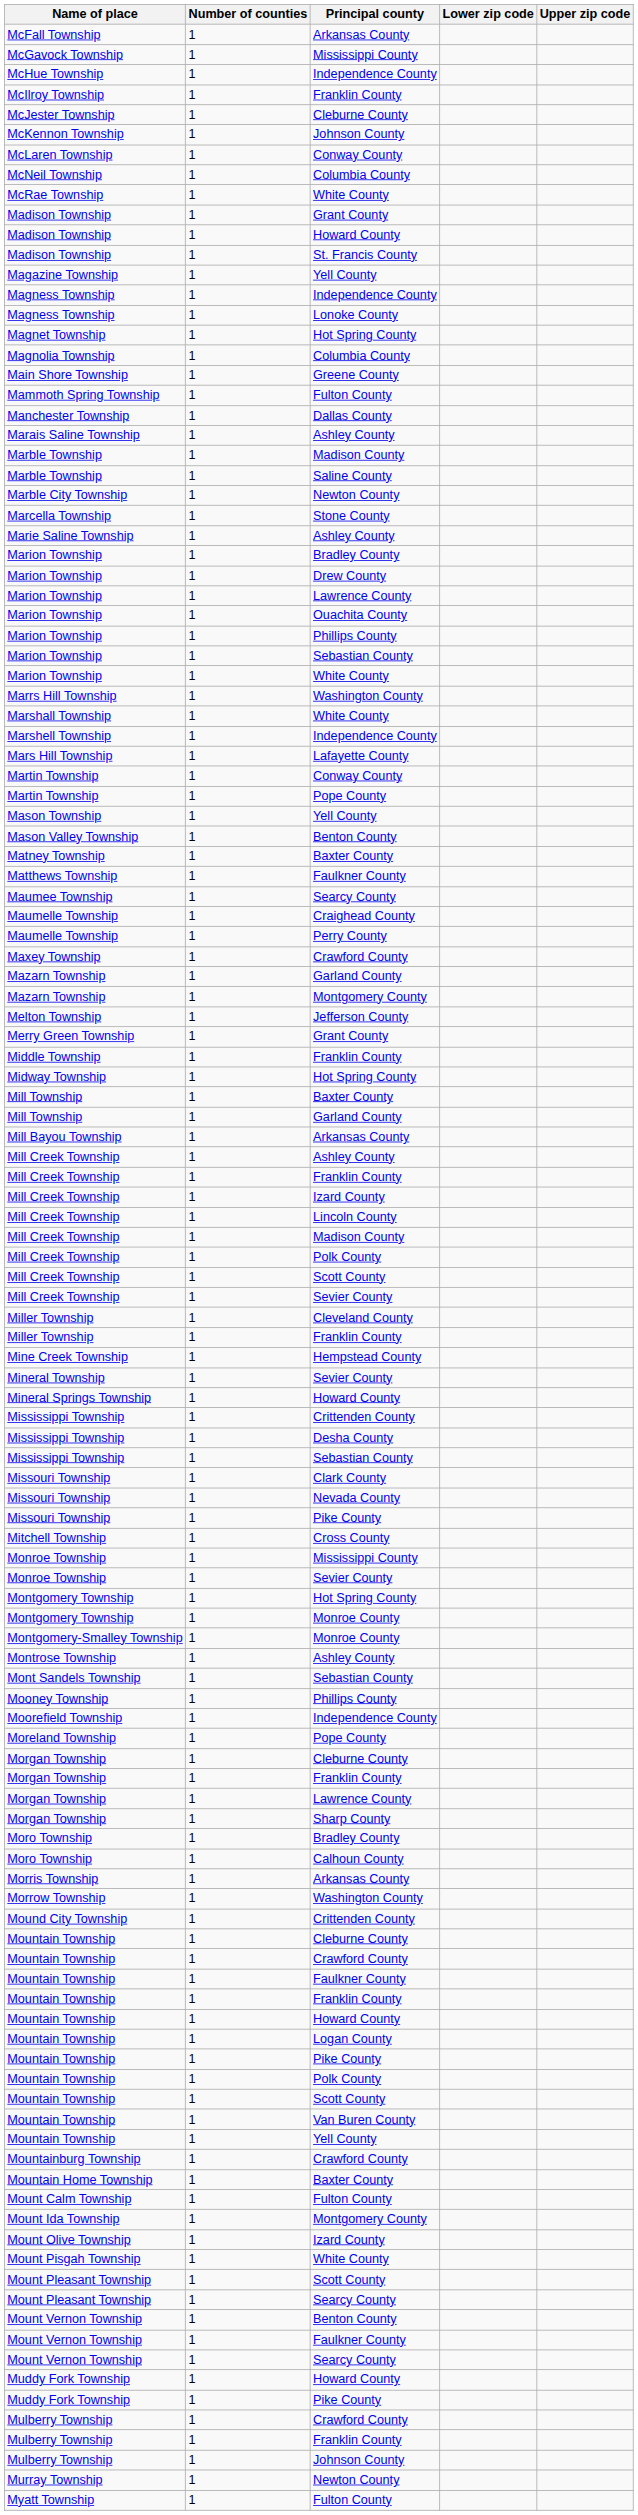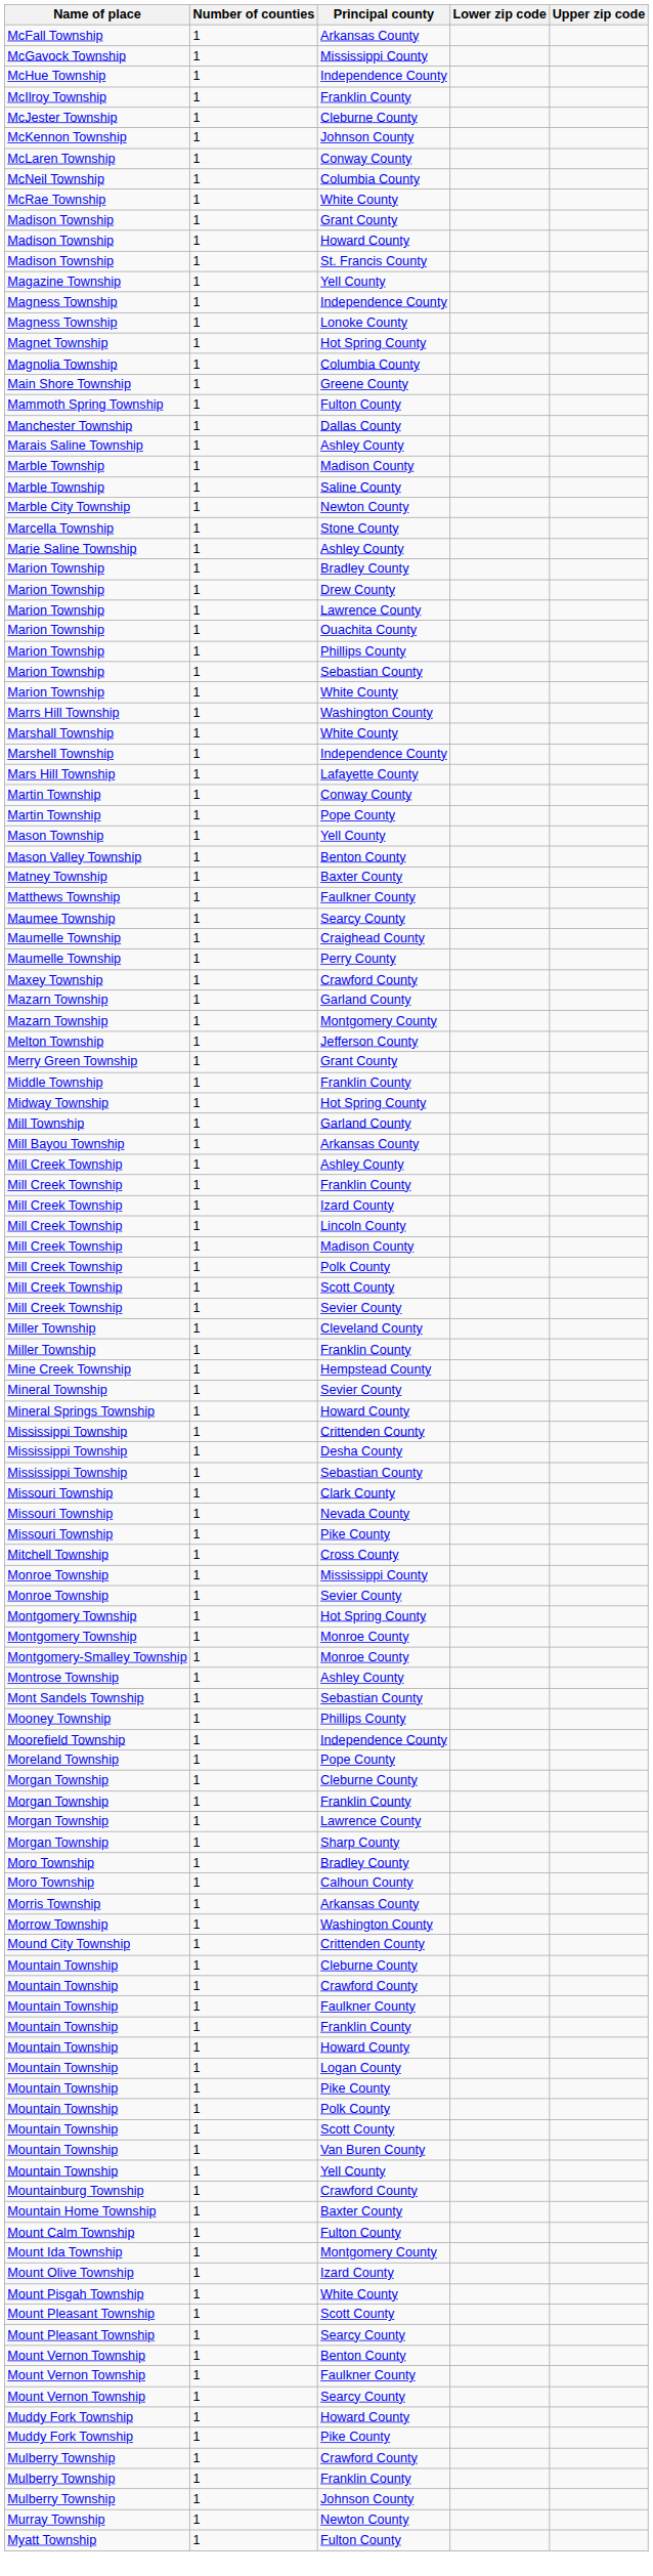 <table class="wikitable">
 <tr>
 <th>Name of place</th>
 <th>Number of counties</th>
 <th>Principal county</th>
 <th>Lower zip code</th>
 <th>Upper zip code</th>
 </tr>
 <tr>
 <td><a href='#'>McFall Township</a></td>
 <td>1</td>
 <td><a href='#'>Arkansas County</a></td>
 <td> </td>
 <td> </td>
 </tr>
 <tr>
 <td><a href='#'>McGavock Township</a></td>
 <td>1</td>
 <td><a href='#'>Mississippi County</a></td>
 <td> </td>
 <td> </td>
 </tr>
 <tr>
 <td><a href='#'>McHue Township</a></td>
 <td>1</td>
 <td><a href='#'>Independence County</a></td>
 <td> </td>
 <td> </td>
 </tr>
 <tr>
 <td><a href='#'>McIlroy Township</a></td>
 <td>1</td>
 <td><a href='#'>Franklin County</a></td>
 <td> </td>
 <td> </td>
 </tr>
 <tr>
 <td><a href='#'>McJester Township</a></td>
 <td>1</td>
 <td><a href='#'>Cleburne County</a></td>
 <td> </td>
 <td> </td>
 </tr>
 <tr>
 <td><a href='#'>McKennon Township</a></td>
 <td>1</td>
 <td><a href='#'>Johnson County</a></td>
 <td> </td>
 <td> </td>
 </tr>
 <tr>
 <td><a href='#'>McLaren Township</a></td>
 <td>1</td>
 <td><a href='#'>Conway County</a></td>
 <td> </td>
 <td> </td>
 </tr>
 <tr>
 <td><a href='#'>McNeil Township</a></td>
 <td>1</td>
 <td><a href='#'>Columbia County</a></td>
 <td> </td>
 <td> </td>
 </tr>
 <tr>
 <td><a href='#'>McRae Township</a></td>
 <td>1</td>
 <td><a href='#'>White County</a></td>
 <td> </td>
 <td> </td>
 </tr>
 <tr>
 <td><a href='#'>Madison Township</a></td>
 <td>1</td>
 <td><a href='#'>Grant County</a></td>
 <td> </td>
 <td> </td>
 </tr>
 <tr>
 <td><a href='#'>Madison Township</a></td>
 <td>1</td>
 <td><a href='#'>Howard County</a></td>
 <td> </td>
 <td> </td>
 </tr>
 <tr>
 <td><a href='#'>Madison Township</a></td>
 <td>1</td>
 <td><a href='#'>St. Francis County</a></td>
 <td> </td>
 <td> </td>
 </tr>
 <tr>
 <td><a href='#'>Magazine Township</a></td>
 <td>1</td>
 <td><a href='#'>Yell County</a></td>
 <td> </td>
 <td> </td>
 </tr>
 <tr>
 <td><a href='#'>Magness Township</a></td>
 <td>1</td>
 <td><a href='#'>Independence County</a></td>
 <td> </td>
 <td> </td>
 </tr>
 <tr>
 <td><a href='#'>Magness Township</a></td>
 <td>1</td>
 <td><a href='#'>Lonoke County</a></td>
 <td> </td>
 <td> </td>
 </tr>
 <tr>
 <td><a href='#'>Magnet Township</a></td>
 <td>1</td>
 <td><a href='#'>Hot Spring County</a></td>
 <td> </td>
 <td> </td>
 </tr>
 <tr>
 <td><a href='#'>Magnolia Township</a></td>
 <td>1</td>
 <td><a href='#'>Columbia County</a></td>
 <td> </td>
 <td> </td>
 </tr>
 <tr>
 <td><a href='#'>Main Shore Township</a></td>
 <td>1</td>
 <td><a href='#'>Greene County</a></td>
 <td> </td>
 <td> </td>
 </tr>
 <tr>
 <td><a href='#'>Mammoth Spring Township</a></td>
 <td>1</td>
 <td><a href='#'>Fulton County</a></td>
 <td> </td>
 <td> </td>
 </tr>
 <tr>
 <td><a href='#'>Manchester Township</a></td>
 <td>1</td>
 <td><a href='#'>Dallas County</a></td>
 <td> </td>
 <td> </td>
 </tr>
 <tr>
 <td><a href='#'>Marais Saline Township</a></td>
 <td>1</td>
 <td><a href='#'>Ashley County</a></td>
 <td> </td>
 <td> </td>
 </tr>
 <tr>
 <td><a href='#'>Marble Township</a></td>
 <td>1</td>
 <td><a href='#'>Madison County</a></td>
 <td> </td>
 <td> </td>
 </tr>
 <tr>
 <td><a href='#'>Marble Township</a></td>
 <td>1</td>
 <td><a href='#'>Saline County</a></td>
 <td> </td>
 <td> </td>
 </tr>
 <tr>
 <td><a href='#'>Marble City Township</a></td>
 <td>1</td>
 <td><a href='#'>Newton County</a></td>
 <td> </td>
 <td> </td>
 </tr>
 <tr>
 <td><a href='#'>Marcella Township</a></td>
 <td>1</td>
 <td><a href='#'>Stone County</a></td>
 <td> </td>
 <td> </td>
 </tr>
 <tr>
 <td><a href='#'>Marie Saline Township</a></td>
 <td>1</td>
 <td><a href='#'>Ashley County</a></td>
 <td> </td>
 <td> </td>
 </tr>
 <tr>
 <td><a href='#'>Marion Township</a></td>
 <td>1</td>
 <td><a href='#'>Bradley County</a></td>
 <td> </td>
 <td> </td>
 </tr>
 <tr>
 <td><a href='#'>Marion Township</a></td>
 <td>1</td>
 <td><a href='#'>Drew County</a></td>
 <td> </td>
 <td> </td>
 </tr>
 <tr>
 <td><a href='#'>Marion Township</a></td>
 <td>1</td>
 <td><a href='#'>Lawrence County</a></td>
 <td> </td>
 <td> </td>
 </tr>
 <tr>
 <td><a href='#'>Marion Township</a></td>
 <td>1</td>
 <td><a href='#'>Ouachita County</a></td>
 <td> </td>
 <td> </td>
 </tr>
 <tr>
 <td><a href='#'>Marion Township</a></td>
 <td>1</td>
 <td><a href='#'>Phillips County</a></td>
 <td> </td>
 <td> </td>
 </tr>
 <tr>
 <td><a href='#'>Marion Township</a></td>
 <td>1</td>
 <td><a href='#'>Sebastian County</a></td>
 <td> </td>
 <td> </td>
 </tr>
 <tr>
 <td><a href='#'>Marion Township</a></td>
 <td>1</td>
 <td><a href='#'>White County</a></td>
 <td> </td>
 <td> </td>
 </tr>
 <tr>
 <td><a href='#'>Marrs Hill Township</a></td>
 <td>1</td>
 <td><a href='#'>Washington County</a></td>
 <td> </td>
 <td> </td>
 </tr>
 <tr>
 <td><a href='#'>Marshall Township</a></td>
 <td>1</td>
 <td><a href='#'>White County</a></td>
 <td> </td>
 <td> </td>
 </tr>
 <tr>
 <td><a href='#'>Marshell Township</a></td>
 <td>1</td>
 <td><a href='#'>Independence County</a></td>
 <td> </td>
 <td> </td>
 </tr>
 <tr>
 <td><a href='#'>Mars Hill Township</a></td>
 <td>1</td>
 <td><a href='#'>Lafayette County</a></td>
 <td> </td>
 <td> </td>
 </tr>
 <tr>
 <td><a href='#'>Martin Township</a></td>
 <td>1</td>
 <td><a href='#'>Conway County</a></td>
 <td> </td>
 <td> </td>
 </tr>
 <tr>
 <td><a href='#'>Martin Township</a></td>
 <td>1</td>
 <td><a href='#'>Pope County</a></td>
 <td> </td>
 <td> </td>
 </tr>
 <tr>
 <td><a href='#'>Mason Township</a></td>
 <td>1</td>
 <td><a href='#'>Yell County</a></td>
 <td> </td>
 <td> </td>
 </tr>
 <tr>
 <td><a href='#'>Mason Valley Township</a></td>
 <td>1</td>
 <td><a href='#'>Benton County</a></td>
 <td> </td>
 <td> </td>
 </tr>
 <tr>
 <td><a href='#'>Matney Township</a></td>
 <td>1</td>
 <td><a href='#'>Baxter County</a></td>
 <td> </td>
 <td> </td>
 </tr>
 <tr>
 <td><a href='#'>Matthews Township</a></td>
 <td>1</td>
 <td><a href='#'>Faulkner County</a></td>
 <td> </td>
 <td> </td>
 </tr>
 <tr>
 <td><a href='#'>Maumee Township</a></td>
 <td>1</td>
 <td><a href='#'>Searcy County</a></td>
 <td> </td>
 <td> </td>
 </tr>
 <tr>
 <td><a href='#'>Maumelle Township</a></td>
 <td>1</td>
 <td><a href='#'>Craighead County</a></td>
 <td> </td>
 <td> </td>
 </tr>
 <tr>
 <td><a href='#'>Maumelle Township</a></td>
 <td>1</td>
 <td><a href='#'>Perry County</a></td>
 <td> </td>
 <td> </td>
 </tr>
 <tr>
 <td><a href='#'>Maxey Township</a></td>
 <td>1</td>
 <td><a href='#'>Crawford County</a></td>
 <td> </td>
 <td> </td>
 </tr>
 <tr>
 <td><a href='#'>Mazarn Township</a></td>
 <td>1</td>
 <td><a href='#'>Garland County</a></td>
 <td> </td>
 <td> </td>
 </tr>
 <tr>
 <td><a href='#'>Mazarn Township</a></td>
 <td>1</td>
 <td><a href='#'>Montgomery County</a></td>
 <td> </td>
 <td> </td>
 </tr>
 <tr>
 <td><a href='#'>Melton Township</a></td>
 <td>1</td>
 <td><a href='#'>Jefferson County</a></td>
 <td> </td>
 <td> </td>
 </tr>
 <tr>
 <td><a href='#'>Merry Green Township</a></td>
 <td>1</td>
 <td><a href='#'>Grant County</a></td>
 <td> </td>
 <td> </td>
 </tr>
 <tr>
 <td><a href='#'>Middle Township</a></td>
 <td>1</td>
 <td><a href='#'>Franklin County</a></td>
 <td> </td>
 <td> </td>
 </tr>
 <tr>
 <td><a href='#'>Midway Township</a></td>
 <td>1</td>
 <td><a href='#'>Hot Spring County</a></td>
-<td> </td>
-<td> </td>
-</tr>
-<tr>
-<td><a href='#'>Mill Township</a></td>
-<td>1</td>
-<td><a href='#'>Baxter County</a></td>
 <td> </td>
 <td> </td>
 </tr>
 <tr>
 <td><a href='#'>Mill Township</a></td>
 <td>1</td>
 <td><a href='#'>Garland County</a></td>
 <td> </td>
 <td> </td>
 </tr>
 <tr>
 <td><a href='#'>Mill Bayou Township</a></td>
 <td>1</td>
 <td><a href='#'>Arkansas County</a></td>
 <td> </td>
 <td> </td>
 </tr>
 <tr>
 <td><a href='#'>Mill Creek Township</a></td>
 <td>1</td>
 <td><a href='#'>Ashley County</a></td>
 <td> </td>
 <td> </td>
 </tr>
 <tr>
 <td><a href='#'>Mill Creek Township</a></td>
 <td>1</td>
 <td><a href='#'>Franklin County</a></td>
 <td> </td>
 <td> </td>
 </tr>
 <tr>
 <td><a href='#'>Mill Creek Township</a></td>
 <td>1</td>
 <td><a href='#'>Izard County</a></td>
 <td> </td>
 <td> </td>
 </tr>
 <tr>
 <td><a href='#'>Mill Creek Township</a></td>
 <td>1</td>
 <td><a href='#'>Lincoln County</a></td>
 <td> </td>
 <td> </td>
 </tr>
 <tr>
 <td><a href='#'>Mill Creek Township</a></td>
 <td>1</td>
 <td><a href='#'>Madison County</a></td>
 <td> </td>
 <td> </td>
 </tr>
 <tr>
 <td><a href='#'>Mill Creek Township</a></td>
 <td>1</td>
 <td><a href='#'>Polk County</a></td>
 <td> </td>
 <td> </td>
 </tr>
 <tr>
 <td><a href='#'>Mill Creek Township</a></td>
 <td>1</td>
 <td><a href='#'>Scott County</a></td>
 <td> </td>
 <td> </td>
 </tr>
 <tr>
 <td><a href='#'>Mill Creek Township</a></td>
 <td>1</td>
 <td><a href='#'>Sevier County</a></td>
 <td> </td>
 <td> </td>
 </tr>
 <tr>
 <td><a href='#'>Miller Township</a></td>
 <td>1</td>
 <td><a href='#'>Cleveland County</a></td>
 <td> </td>
 <td> </td>
 </tr>
 <tr>
 <td><a href='#'>Miller Township</a></td>
 <td>1</td>
 <td><a href='#'>Franklin County</a></td>
 <td> </td>
 <td> </td>
 </tr>
 <tr>
 <td><a href='#'>Mine Creek Township</a></td>
 <td>1</td>
 <td><a href='#'>Hempstead County</a></td>
 <td> </td>
 <td> </td>
 </tr>
 <tr>
 <td><a href='#'>Mineral Township</a></td>
 <td>1</td>
 <td><a href='#'>Sevier County</a></td>
 <td> </td>
 <td> </td>
 </tr>
 <tr>
 <td><a href='#'>Mineral Springs Township</a></td>
 <td>1</td>
 <td><a href='#'>Howard County</a></td>
 <td> </td>
 <td> </td>
 </tr>
 <tr>
 <td><a href='#'>Mississippi Township</a></td>
 <td>1</td>
 <td><a href='#'>Crittenden County</a></td>
 <td> </td>
 <td> </td>
 </tr>
 <tr>
 <td><a href='#'>Mississippi Township</a></td>
 <td>1</td>
 <td><a href='#'>Desha County</a></td>
 <td> </td>
 <td> </td>
 </tr>
 <tr>
 <td><a href='#'>Mississippi Township</a></td>
 <td>1</td>
 <td><a href='#'>Sebastian County</a></td>
 <td> </td>
 <td> </td>
 </tr>
 <tr>
 <td><a href='#'>Missouri Township</a></td>
 <td>1</td>
 <td><a href='#'>Clark County</a></td>
 <td> </td>
 <td> </td>
 </tr>
 <tr>
 <td><a href='#'>Missouri Township</a></td>
 <td>1</td>
 <td><a href='#'>Nevada County</a></td>
 <td> </td>
 <td> </td>
 </tr>
 <tr>
 <td><a href='#'>Missouri Township</a></td>
 <td>1</td>
 <td><a href='#'>Pike County</a></td>
 <td> </td>
 <td> </td>
 </tr>
 <tr>
 <td><a href='#'>Mitchell Township</a></td>
 <td>1</td>
 <td><a href='#'>Cross County</a></td>
 <td> </td>
 <td> </td>
 </tr>
 <tr>
 <td><a href='#'>Monroe Township</a></td>
 <td>1</td>
 <td><a href='#'>Mississippi County</a></td>
 <td> </td>
 <td> </td>
 </tr>
 <tr>
 <td><a href='#'>Monroe Township</a></td>
 <td>1</td>
 <td><a href='#'>Sevier County</a></td>
 <td> </td>
 <td> </td>
 </tr>
 <tr>
 <td><a href='#'>Montgomery Township</a></td>
 <td>1</td>
 <td><a href='#'>Hot Spring County</a></td>
 <td> </td>
 <td> </td>
 </tr>
 <tr>
 <td><a href='#'>Montgomery Township</a></td>
 <td>1</td>
 <td><a href='#'>Monroe County</a></td>
 <td> </td>
 <td> </td>
 </tr>
 <tr>
 <td><a href='#'>Montgomery-Smalley Township</a></td>
 <td>1</td>
 <td><a href='#'>Monroe County</a></td>
 <td> </td>
 <td> </td>
 </tr>
 <tr>
 <td><a href='#'>Montrose Township</a></td>
 <td>1</td>
 <td><a href='#'>Ashley County</a></td>
 <td> </td>
 <td> </td>
 </tr>
 <tr>
 <td><a href='#'>Mont Sandels Township</a></td>
 <td>1</td>
 <td><a href='#'>Sebastian County</a></td>
 <td> </td>
 <td> </td>
 </tr>
 <tr>
 <td><a href='#'>Mooney Township</a></td>
 <td>1</td>
 <td><a href='#'>Phillips County</a></td>
 <td> </td>
 <td> </td>
 </tr>
 <tr>
 <td><a href='#'>Moorefield Township</a></td>
 <td>1</td>
 <td><a href='#'>Independence County</a></td>
 <td> </td>
 <td> </td>
 </tr>
 <tr>
 <td><a href='#'>Moreland Township</a></td>
 <td>1</td>
 <td><a href='#'>Pope County</a></td>
 <td> </td>
 <td> </td>
 </tr>
 <tr>
 <td><a href='#'>Morgan Township</a></td>
 <td>1</td>
 <td><a href='#'>Cleburne County</a></td>
 <td> </td>
 <td> </td>
 </tr>
 <tr>
 <td><a href='#'>Morgan Township</a></td>
 <td>1</td>
 <td><a href='#'>Franklin County</a></td>
 <td> </td>
 <td> </td>
 </tr>
 <tr>
 <td><a href='#'>Morgan Township</a></td>
 <td>1</td>
 <td><a href='#'>Lawrence County</a></td>
 <td> </td>
 <td> </td>
 </tr>
 <tr>
 <td><a href='#'>Morgan Township</a></td>
 <td>1</td>
 <td><a href='#'>Sharp County</a></td>
 <td> </td>
 <td> </td>
 </tr>
 <tr>
 <td><a href='#'>Moro Township</a></td>
 <td>1</td>
 <td><a href='#'>Bradley County</a></td>
 <td> </td>
 <td> </td>
 </tr>
 <tr>
 <td><a href='#'>Moro Township</a></td>
 <td>1</td>
 <td><a href='#'>Calhoun County</a></td>
 <td> </td>
 <td> </td>
 </tr>
 <tr>
 <td><a href='#'>Morris Township</a></td>
 <td>1</td>
 <td><a href='#'>Arkansas County</a></td>
 <td> </td>
 <td> </td>
 </tr>
 <tr>
 <td><a href='#'>Morrow Township</a></td>
 <td>1</td>
 <td><a href='#'>Washington County</a></td>
 <td> </td>
 <td> </td>
 </tr>
 <tr>
 <td><a href='#'>Mound City Township</a></td>
 <td>1</td>
 <td><a href='#'>Crittenden County</a></td>
 <td> </td>
 <td> </td>
 </tr>
 <tr>
 <td><a href='#'>Mountain Township</a></td>
 <td>1</td>
 <td><a href='#'>Cleburne County</a></td>
 <td> </td>
 <td> </td>
 </tr>
 <tr>
 <td><a href='#'>Mountain Township</a></td>
 <td>1</td>
 <td><a href='#'>Crawford County</a></td>
 <td> </td>
 <td> </td>
 </tr>
 <tr>
 <td><a href='#'>Mountain Township</a></td>
 <td>1</td>
 <td><a href='#'>Faulkner County</a></td>
 <td> </td>
 <td> </td>
 </tr>
 <tr>
 <td><a href='#'>Mountain Township</a></td>
 <td>1</td>
 <td><a href='#'>Franklin County</a></td>
 <td> </td>
 <td> </td>
 </tr>
 <tr>
 <td><a href='#'>Mountain Township</a></td>
 <td>1</td>
 <td><a href='#'>Howard County</a></td>
 <td> </td>
 <td> </td>
 </tr>
 <tr>
 <td><a href='#'>Mountain Township</a></td>
 <td>1</td>
 <td><a href='#'>Logan County</a></td>
 <td> </td>
 <td> </td>
 </tr>
 <tr>
 <td><a href='#'>Mountain Township</a></td>
 <td>1</td>
 <td><a href='#'>Pike County</a></td>
 <td> </td>
 <td> </td>
 </tr>
 <tr>
 <td><a href='#'>Mountain Township</a></td>
 <td>1</td>
 <td><a href='#'>Polk County</a></td>
 <td> </td>
 <td> </td>
 </tr>
 <tr>
 <td><a href='#'>Mountain Township</a></td>
 <td>1</td>
 <td><a href='#'>Scott County</a></td>
 <td> </td>
 <td> </td>
 </tr>
 <tr>
 <td><a href='#'>Mountain Township</a></td>
 <td>1</td>
 <td><a href='#'>Van Buren County</a></td>
 <td> </td>
 <td> </td>
 </tr>
 <tr>
 <td><a href='#'>Mountain Township</a></td>
 <td>1</td>
 <td><a href='#'>Yell County</a></td>
 <td> </td>
 <td> </td>
 </tr>
 <tr>
 <td><a href='#'>Mountainburg Township</a></td>
 <td>1</td>
 <td><a href='#'>Crawford County</a></td>
 <td> </td>
 <td> </td>
 </tr>
 <tr>
 <td><a href='#'>Mountain Home Township</a></td>
 <td>1</td>
 <td><a href='#'>Baxter County</a></td>
 <td> </td>
 <td> </td>
 </tr>
 <tr>
 <td><a href='#'>Mount Calm Township</a></td>
 <td>1</td>
 <td><a href='#'>Fulton County</a></td>
 <td> </td>
 <td> </td>
 </tr>
 <tr>
 <td><a href='#'>Mount Ida Township</a></td>
 <td>1</td>
 <td><a href='#'>Montgomery County</a></td>
 <td> </td>
 <td> </td>
 </tr>
 <tr>
 <td><a href='#'>Mount Olive Township</a></td>
 <td>1</td>
 <td><a href='#'>Izard County</a></td>
 <td> </td>
 <td> </td>
 </tr>
 <tr>
 <td><a href='#'>Mount Pisgah Township</a></td>
 <td>1</td>
 <td><a href='#'>White County</a></td>
 <td> </td>
 <td> </td>
 </tr>
 <tr>
 <td><a href='#'>Mount Pleasant Township</a></td>
 <td>1</td>
 <td><a href='#'>Scott County</a></td>
 <td> </td>
 <td> </td>
 </tr>
 <tr>
 <td><a href='#'>Mount Pleasant Township</a></td>
 <td>1</td>
 <td><a href='#'>Searcy County</a></td>
 <td> </td>
 <td> </td>
 </tr>
 <tr>
 <td><a href='#'>Mount Vernon Township</a></td>
 <td>1</td>
 <td><a href='#'>Benton County</a></td>
 <td> </td>
 <td> </td>
 </tr>
 <tr>
 <td><a href='#'>Mount Vernon Township</a></td>
 <td>1</td>
 <td><a href='#'>Faulkner County</a></td>
 <td> </td>
 <td> </td>
 </tr>
 <tr>
 <td><a href='#'>Mount Vernon Township</a></td>
 <td>1</td>
 <td><a href='#'>Searcy County</a></td>
 <td> </td>
 <td> </td>
 </tr>
 <tr>
 <td><a href='#'>Muddy Fork Township</a></td>
 <td>1</td>
 <td><a href='#'>Howard County</a></td>
 <td> </td>
 <td> </td>
 </tr>
 <tr>
 <td><a href='#'>Muddy Fork Township</a></td>
 <td>1</td>
 <td><a href='#'>Pike County</a></td>
 <td> </td>
 <td> </td>
 </tr>
 <tr>
 <td><a href='#'>Mulberry Township</a></td>
 <td>1</td>
 <td><a href='#'>Crawford County</a></td>
 <td> </td>
 <td> </td>
 </tr>
 <tr>
 <td><a href='#'>Mulberry Township</a></td>
 <td>1</td>
 <td><a href='#'>Franklin County</a></td>
 <td> </td>
 <td> </td>
 </tr>
 <tr>
 <td><a href='#'>Mulberry Township</a></td>
 <td>1</td>
 <td><a href='#'>Johnson County</a></td>
 <td> </td>
 <td> </td>
 </tr>
 <tr>
 <td><a href='#'>Murray Township</a></td>
 <td>1</td>
 <td><a href='#'>Newton County</a></td>
 <td> </td>
 <td> </td>
 </tr>
 <tr>
 <td><a href='#'>Myatt Township</a></td>
 <td>1</td>
 <td><a href='#'>Fulton County</a></td>
 <td> </td>
 <td> </td>
 </tr>
 </table>
